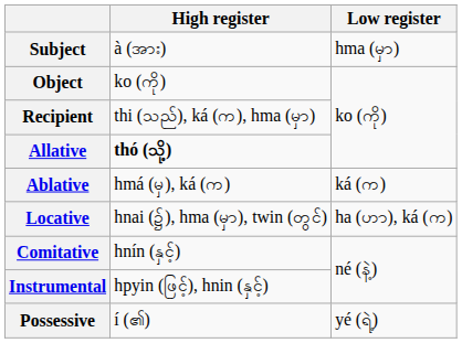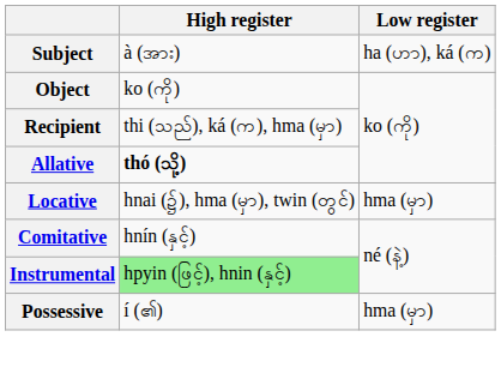 <table class="wikitable">
 <tr>
 <th></th>
 <th>High register</th>
 <th>Low register</th>
 </tr>
 <tr>
 <th>Subject</th>
 <td>à (အား)</td>
-<td>hma (မှာ)</td>
+<td>ha (ဟာ), ká (က)</td>
 </tr>
 <tr>
 <th>Object</th>
 <td>ko (ကို)</td>
 <td rowspan="3">ko (ကို)</td>
 </tr>
 <tr>
 <th>Recipient</th>
 <td>thi (သည်), ká (က), hma (မှာ)</td>
 </tr>
 <tr>
 <th><a href='#'>Allative</a></th>
 <td><strong>thó (သို့)</strong></td>
 </tr>
 <tr>
-<th><a href='#'>Ablative</a></th>
-<td>hmá (မှ), ká (က)</td>
-<td>ká (က)</td>
-</tr>
-<tr>
 <th><a href='#'>Locative</a></th>
 <td>hnai (၌), hma (မှာ), twin (တွင်)</td>
-<td>ha (ဟာ), ká (က)</td>
+<td>hma (မှာ)</td>
 </tr>
 <tr>
 <th><a href='#'>Comitative</a></th>
 <td>hnín (နှင့်)</td>
 <td rowspan="2">né (နဲ့)</td>
 </tr>
 <tr>
 <th><a href='#'>Instrumental</a></th>
-<td>hpyin (ဖြင့်), hnin (နှင့်)</td>
+<td style="background: lightgreen;">hpyin (ဖြင့်), hnin (နှင့်)</td>
 </tr>
 <tr>
 <th>Possessive</th>
 <td>í (၏)</td>
-<td>yé (ရဲ့)</td>
+<td>hma (မှာ)</td>
 </tr>
 </table>
